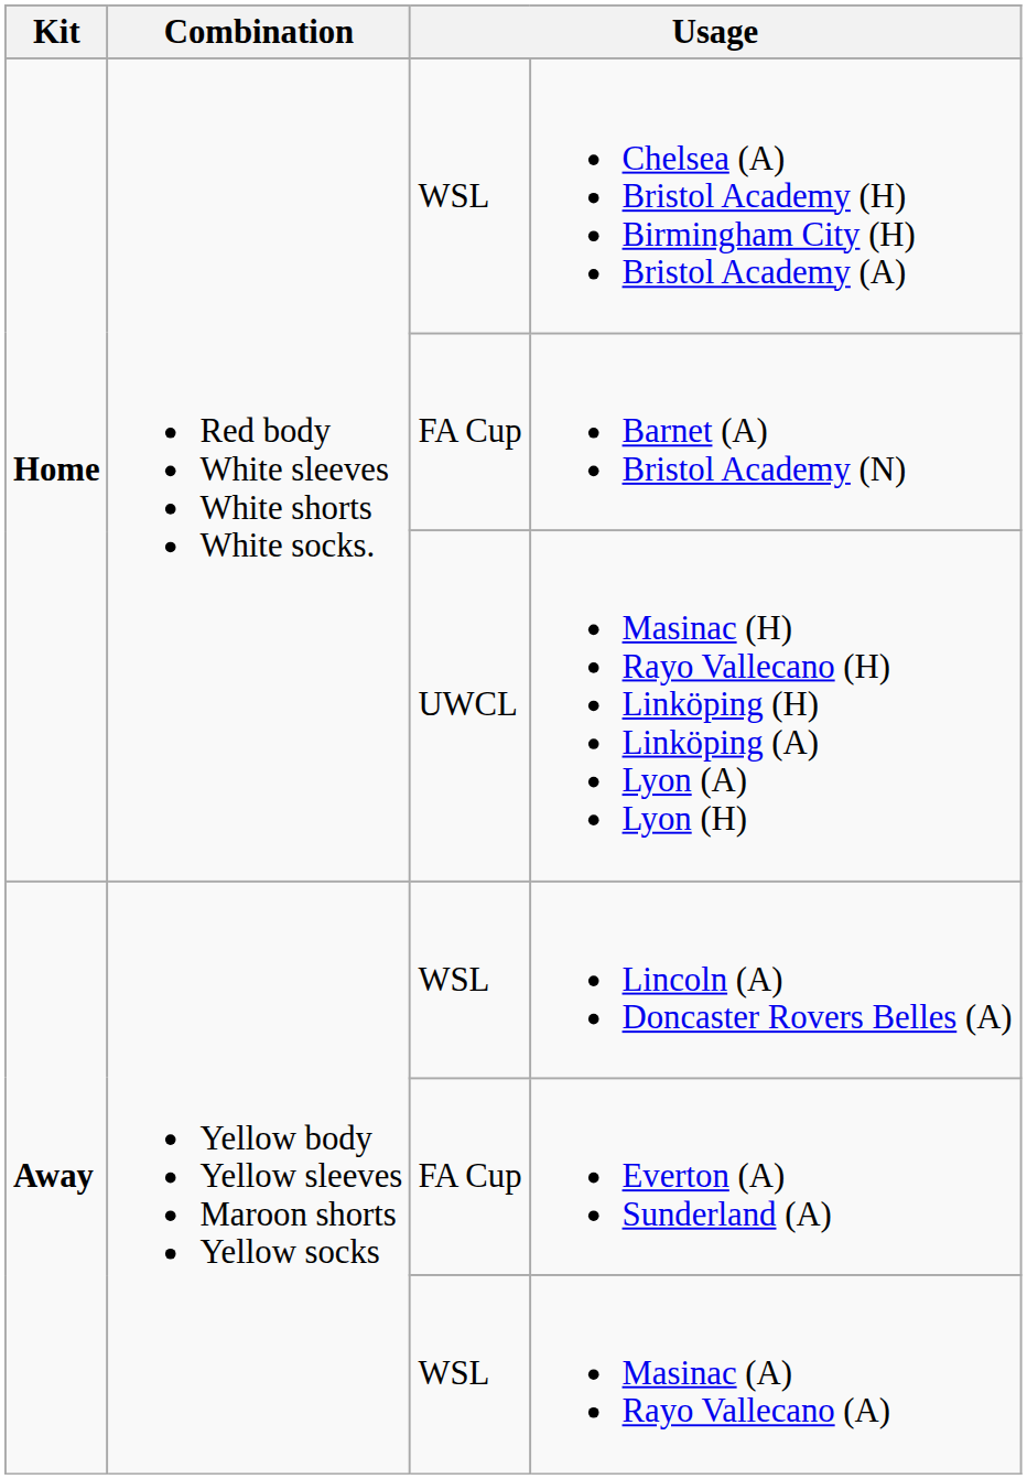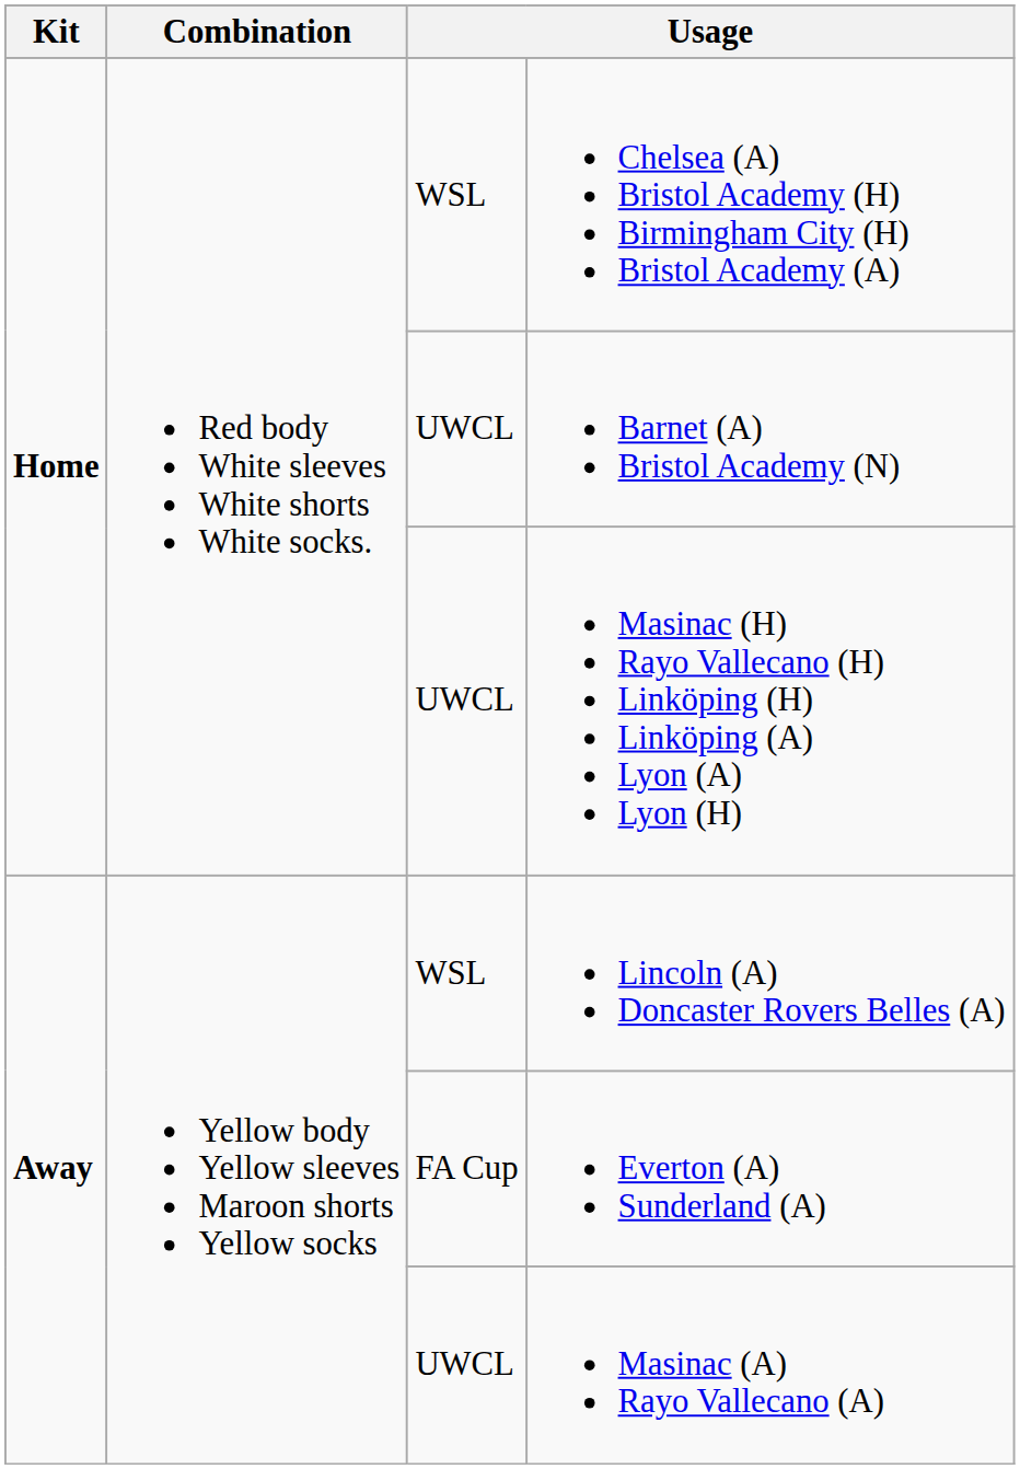 <table class="wikitable">
 <tr>
 <th>Kit</th>
 <th>Combination</th>
 <th colspan="2">Usage</th>
 </tr>
 <tr>
 <td rowspan="3"><strong>Home</strong></td>
 <td rowspan="3"><br><ul><li>Red body</li><li>White sleeves</li><li>White shorts</li><li>White socks.</li></ul></td>
 <td>WSL</td>
 <td><br><ul><li><a href='#'>Chelsea</a> (A)</li><li><a href='#'>Bristol Academy</a> (H)</li><li><a href='#'>Birmingham City</a> (H)</li><li><a href='#'>Bristol Academy</a> (A)</li></ul></td>
 </tr>
 <tr>
-<td>FA Cup</td>
+<td>UWCL</td>
 <td><br><ul><li><a href='#'>Barnet</a> (A)</li><li><a href='#'>Bristol Academy</a> (N)</li></ul></td>
 </tr>
 <tr>
 <td>UWCL</td>
 <td><br><ul><li><a href='#'>Masinac</a> (H)</li><li><a href='#'>Rayo Vallecano</a> (H)</li><li><a href='#'>Linköping</a> (H)</li><li><a href='#'>Linköping</a> (A)</li><li><a href='#'>Lyon</a> (A)</li><li><a href='#'>Lyon</a> (H)</li></ul></td>
 </tr>
 <tr>
 <td rowspan="3"><strong>Away</strong></td>
 <td rowspan="3"><br><ul><li>Yellow body</li><li>Yellow sleeves</li><li>Maroon shorts</li><li>Yellow socks</li></ul></td>
 <td>WSL</td>
 <td><br><ul><li><a href='#'>Lincoln</a> (A)</li><li><a href='#'>Doncaster Rovers Belles</a> (A)</li></ul></td>
 </tr>
 <tr>
 <td>FA Cup</td>
 <td><br><ul><li><a href='#'>Everton</a> (A)</li><li><a href='#'>Sunderland</a> (A)</li></ul></td>
 </tr>
 <tr>
-<td>WSL</td>
+<td>UWCL</td>
 <td><br><ul><li><a href='#'>Masinac</a> (A)</li><li><a href='#'>Rayo Vallecano</a> (A)</li></ul></td>
 </tr>
 </table>
